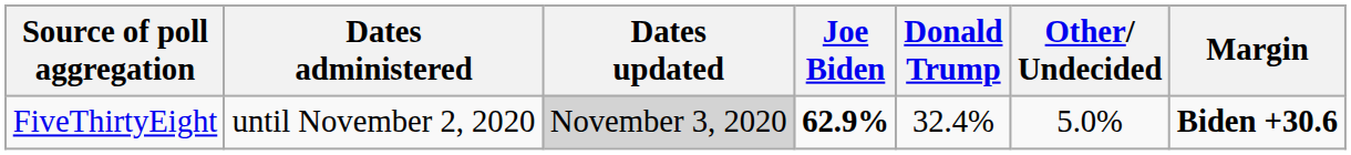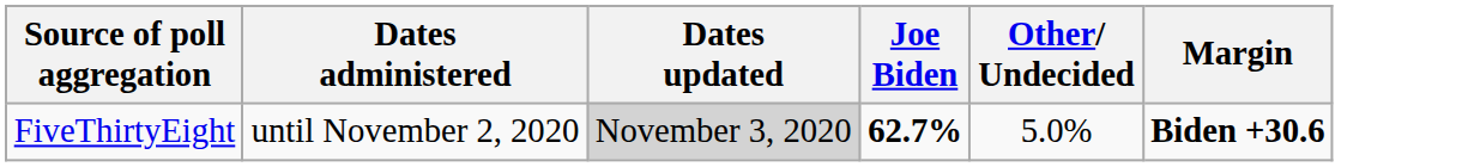 <table class="wikitable sortable" style="text-align:center;font-size:90%;line-height:17px">
 <tr>
 <th>Source of poll<br>aggregation</th>
 <th>Dates<br> administered</th>
 <th>Dates<br> updated</th>
 <th class="unsortable"><a href='#'>Joe<br>Biden</a><br><small></small></th>
-<th class="unsortable"><a href='#'>Donald<br>Trump</a><br><small></small></th>
 <th class="unsortable"><a href='#'>Other</a>/<br>Undecided<br></th>
 <th>Margin</th>
 </tr>
 <tr>
 <td><a href='#'>FiveThirtyEight</a></td>
 <td>until November 2, 2020</td>
 <td style="background: lightgrey;">November 3, 2020</td>
-<td><strong>62.9%</strong></td>
-<td>32.4%</td>
+<td><strong>62.7%</strong></td>
 <td>5.0%</td>
 <td><strong>Biden +30.6</strong></td>
 </tr>
 </table>
